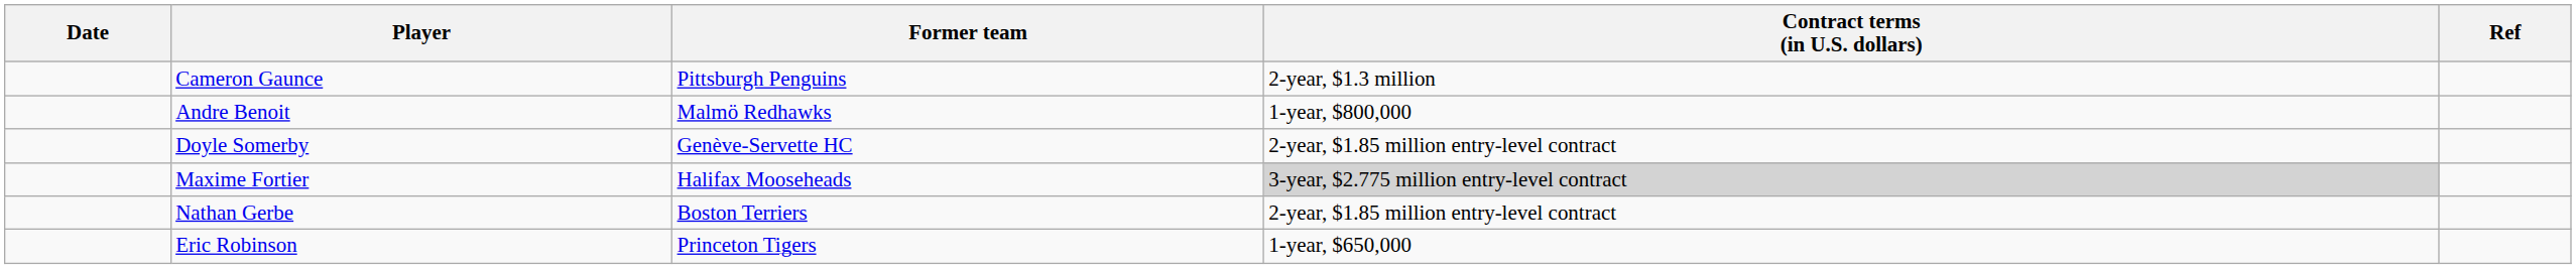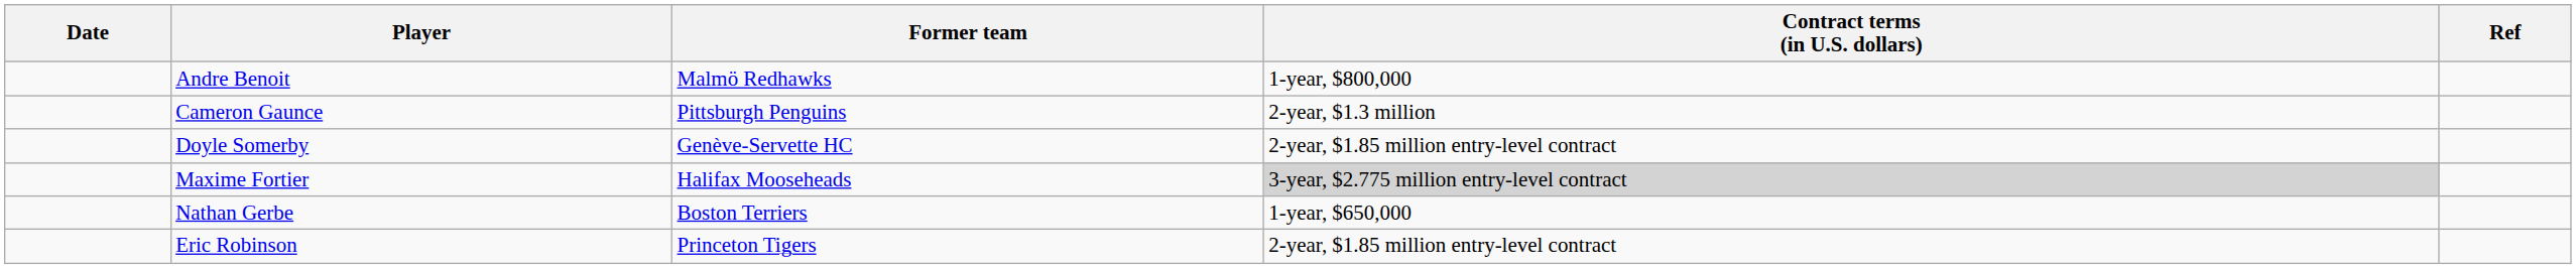 <table class="wikitable" width=98%>
 <tr style="background:#ddd; text-align:center;">
 <th>Date</th>
 <th>Player</th>
 <th>Former team</th>
 <th>Contract terms<br>(in U.S. dollars)</th>
 <th>Ref</th>
 </tr>
 <tr>
 <td></td>
-<td><a href='#'>Cameron Gaunce</a></td>
-<td><a href='#'>Pittsburgh Penguins</a></td>
-<td>2-year, $1.3 million</td>
+<td><a href='#'>Andre Benoit</a></td>
+<td><a href='#'>Malmö Redhawks</a></td>
+<td>1-year, $800,000</td>
 <td></td>
 </tr>
 <tr>
 <td></td>
-<td><a href='#'>Andre Benoit</a></td>
-<td><a href='#'>Malmö Redhawks</a></td>
-<td>1-year, $800,000</td>
+<td><a href='#'>Cameron Gaunce</a></td>
+<td><a href='#'>Pittsburgh Penguins</a></td>
+<td>2-year, $1.3 million</td>
 <td></td>
 </tr>
 <tr>
 <td></td>
 <td><a href='#'>Doyle Somerby</a></td>
 <td><a href='#'>Genève-Servette HC</a></td>
 <td>2-year, $1.85 million entry-level contract</td>
 <td></td>
 </tr>
 <tr>
 <td></td>
 <td><a href='#'>Maxime Fortier</a></td>
 <td><a href='#'>Halifax Mooseheads</a></td>
 <td style="background: lightgrey;">3-year, $2.775 million entry-level contract</td>
 <td></td>
 </tr>
 <tr>
 <td></td>
 <td><a href='#'>Nathan Gerbe</a></td>
 <td><a href='#'>Boston Terriers</a></td>
-<td>2-year, $1.85 million entry-level contract</td>
+<td>1-year, $650,000</td>
 <td></td>
 </tr>
 <tr>
 <td></td>
 <td><a href='#'>Eric Robinson</a></td>
 <td><a href='#'>Princeton Tigers</a></td>
-<td>1-year, $650,000</td>
+<td>2-year, $1.85 million entry-level contract</td>
 <td></td>
 </tr>
 </table>
